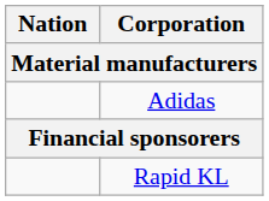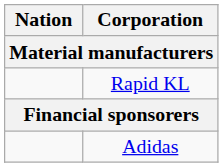 <table class="wikitable" style="text-align: center">
 <tr>
 <th>Nation</th>
 <th>Corporation</th>
 </tr>
 <tr>
 <th colspan=2>Material manufacturers</th>
 </tr>
 <tr>
 <td></td>
-<td><a href='#'>Adidas</a></td>
+<td><a href='#'>Rapid KL</a></td>
 </tr>
 <tr>
 <th colspan=2>Financial sponsorers</th>
 </tr>
 <tr>
 <td></td>
-<td><a href='#'>Rapid KL</a></td>
+<td><a href='#'>Adidas</a></td>
 </tr>
 </table>
